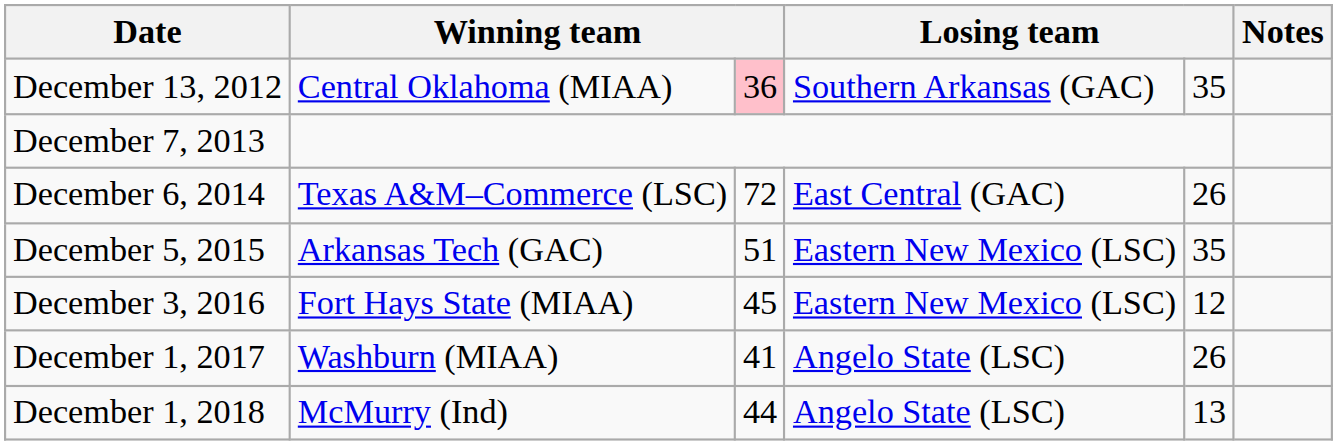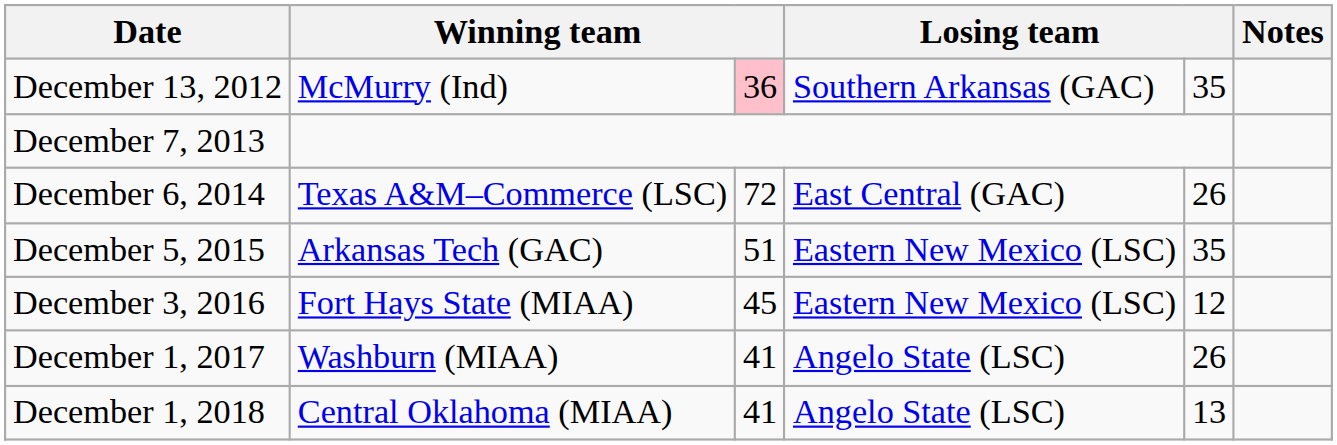 <table class="wikitable">
 <tr>
 <th>Date</th>
 <th colspan=2 width=200>Winning team</th>
 <th colspan=2 width=200>Losing team</th>
 <th>Notes</th>
 </tr>
 <tr>
 <td>December 13, 2012</td>
-<td><a href='#'>Central Oklahoma</a> (MIAA)</td>
+<td><a href='#'>McMurry</a> (Ind)</td>
 <td style="background: pink;">36</td>
 <td><a href='#'>Southern Arkansas</a> (GAC)</td>
 <td>35</td>
 <td></td>
 </tr>
 <tr>
 <td>December 7, 2013</td>
 <td colspan=4></td>
 <td></td>
 </tr>
 <tr>
 <td>December 6, 2014</td>
 <td><a href='#'>Texas A&M–Commerce</a> (LSC)</td>
 <td>72</td>
 <td><a href='#'>East Central</a> (GAC)</td>
 <td>26</td>
 <td></td>
 </tr>
 <tr>
 <td>December 5, 2015</td>
 <td><a href='#'>Arkansas Tech</a> (GAC)</td>
 <td>51</td>
 <td><a href='#'>Eastern New Mexico</a> (LSC)</td>
 <td>35</td>
 <td></td>
 </tr>
 <tr>
 <td>December 3, 2016</td>
 <td><a href='#'>Fort Hays State</a> (MIAA)</td>
 <td>45</td>
 <td><a href='#'>Eastern New Mexico</a> (LSC)</td>
 <td>12</td>
 <td></td>
 </tr>
 <tr>
 <td>December 1, 2017</td>
 <td><a href='#'>Washburn</a> (MIAA)</td>
 <td>41</td>
 <td><a href='#'>Angelo State</a> (LSC)</td>
 <td>26</td>
 <td></td>
 </tr>
 <tr>
 <td>December 1, 2018</td>
-<td><a href='#'>McMurry</a> (Ind)</td>
-<td>44</td>
+<td><a href='#'>Central Oklahoma</a> (MIAA)</td>
+<td>41</td>
 <td><a href='#'>Angelo State</a> (LSC)</td>
 <td>13</td>
 <td></td>
 </tr>
 </table>
